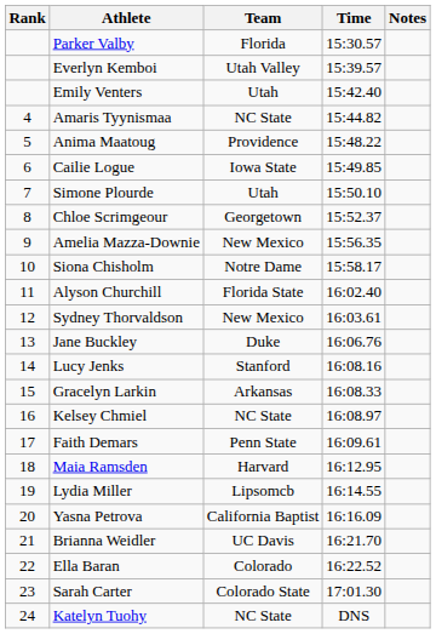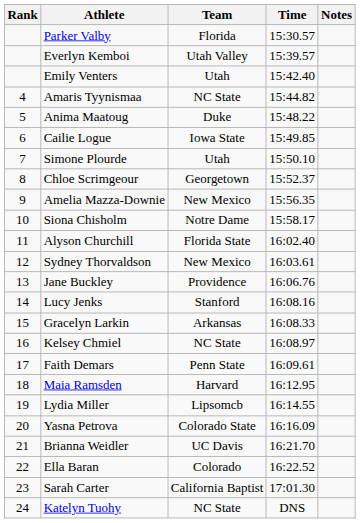 <table class="wikitable sortable" style="text-align:center">
 <tr>
 <th>Rank</th>
 <th>Athlete</th>
 <th>Team</th>
 <th>Time</th>
 <th>Notes</th>
 </tr>
 <tr>
 <td></td>
 <td align=left> <a href='#'>Parker Valby</a></td>
 <td>Florida</td>
 <td>15:30.57</td>
 <td></td>
 </tr>
 <tr>
 <td></td>
 <td align=left> Everlyn Kemboi</td>
 <td>Utah Valley</td>
 <td>15:39.57</td>
 <td></td>
 </tr>
 <tr>
 <td></td>
 <td align=left> Emily Venters</td>
 <td>Utah</td>
 <td>15:42.40</td>
 <td></td>
 </tr>
 <tr>
 <td>4</td>
 <td align=left> Amaris Tyynismaa</td>
 <td>NC State</td>
 <td>15:44.82</td>
 <td></td>
 </tr>
 <tr>
 <td>5</td>
 <td align=left> Anima Maatoug</td>
-<td>Providence</td>
+<td>Duke</td>
 <td>15:48.22</td>
 <td></td>
 </tr>
 <tr>
 <td>6</td>
 <td align=left> Cailie Logue</td>
 <td>Iowa State</td>
 <td>15:49.85</td>
 <td></td>
 </tr>
 <tr>
 <td>7</td>
 <td align=left> Simone Plourde</td>
 <td>Utah</td>
 <td>15:50.10</td>
 <td></td>
 </tr>
 <tr>
 <td>8</td>
 <td align=left> Chloe Scrimgeour</td>
 <td>Georgetown</td>
 <td>15:52.37</td>
 <td></td>
 </tr>
 <tr>
 <td>9</td>
 <td align=left> Amelia Mazza-Downie</td>
 <td>New Mexico</td>
 <td>15:56.35</td>
 <td></td>
 </tr>
 <tr>
 <td>10</td>
 <td align=left> Siona Chisholm</td>
 <td>Notre Dame</td>
 <td>15:58.17</td>
 <td></td>
 </tr>
 <tr>
 <td>11</td>
 <td align=left> Alyson Churchill</td>
 <td>Florida State</td>
 <td>16:02.40</td>
 <td></td>
 </tr>
 <tr>
 <td>12</td>
 <td align=left> Sydney Thorvaldson</td>
 <td>New Mexico</td>
 <td>16:03.61</td>
 <td></td>
 </tr>
 <tr>
 <td>13</td>
 <td align=left> Jane Buckley</td>
-<td>Duke</td>
+<td>Providence</td>
 <td>16:06.76</td>
 <td></td>
 </tr>
 <tr>
 <td>14</td>
 <td align=left> Lucy Jenks</td>
 <td>Stanford</td>
 <td>16:08.16</td>
 <td></td>
 </tr>
 <tr>
 <td>15</td>
 <td align=left> Gracelyn Larkin</td>
 <td>Arkansas</td>
 <td>16:08.33</td>
 <td></td>
 </tr>
 <tr>
 <td>16</td>
 <td align=left> Kelsey Chmiel</td>
 <td>NC State</td>
 <td>16:08.97</td>
 <td></td>
 </tr>
 <tr>
 <td>17</td>
 <td align=left> Faith Demars</td>
 <td>Penn State</td>
 <td>16:09.61</td>
 <td></td>
 </tr>
 <tr>
 <td>18</td>
 <td align=left> <a href='#'>Maia Ramsden</a></td>
 <td>Harvard</td>
 <td>16:12.95</td>
 <td></td>
 </tr>
 <tr>
 <td>19</td>
 <td align=left> Lydia Miller</td>
 <td>Lipsomcb</td>
 <td>16:14.55</td>
 <td></td>
 </tr>
 <tr>
 <td>20</td>
 <td align=left> Yasna Petrova</td>
-<td>California Baptist</td>
+<td>Colorado State</td>
 <td>16:16.09</td>
 <td></td>
 </tr>
 <tr>
 <td>21</td>
 <td align=left> Brianna Weidler</td>
 <td>UC Davis</td>
 <td>16:21.70</td>
 <td></td>
 </tr>
 <tr>
 <td>22</td>
 <td align=left> Ella Baran</td>
 <td>Colorado</td>
 <td>16:22.52</td>
 <td></td>
 </tr>
 <tr>
 <td>23</td>
 <td align=left> Sarah Carter</td>
-<td>Colorado State</td>
+<td>California Baptist</td>
 <td>17:01.30</td>
 <td></td>
 </tr>
 <tr>
 <td>24</td>
 <td align=left> <a href='#'>Katelyn Tuohy</a></td>
 <td>NC State</td>
 <td>DNS</td>
 <td></td>
 </tr>
 </table>
